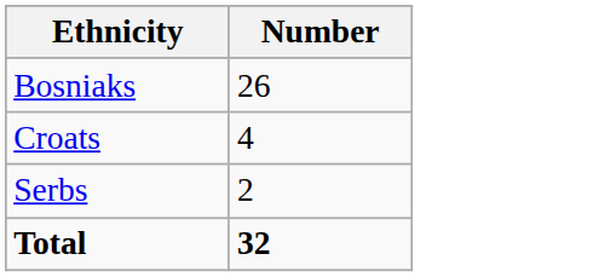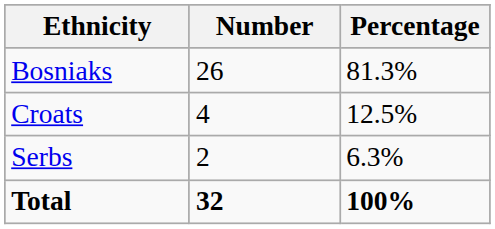 <table class="wikitable">
 <tr>
 <th width="100px">Ethnicity</th>
 <th width="80px">Number</th>
+<th width="80px">Percentage</th>
 </tr>
 <tr>
 <td><a href='#'>Bosniaks</a></td>
 <td>26</td>
+<td>81.3%</td>
 </tr>
 <tr>
 <td><a href='#'>Croats</a></td>
 <td>4</td>
+<td>12.5%</td>
 </tr>
 <tr>
 <td><a href='#'>Serbs</a></td>
 <td>2</td>
+<td>6.3%</td>
 </tr>
 <tr>
 <td><strong>Total</strong></td>
 <td><strong>32</strong></td>
+<td><strong>100%</strong></td>
 </tr>
 </table>
